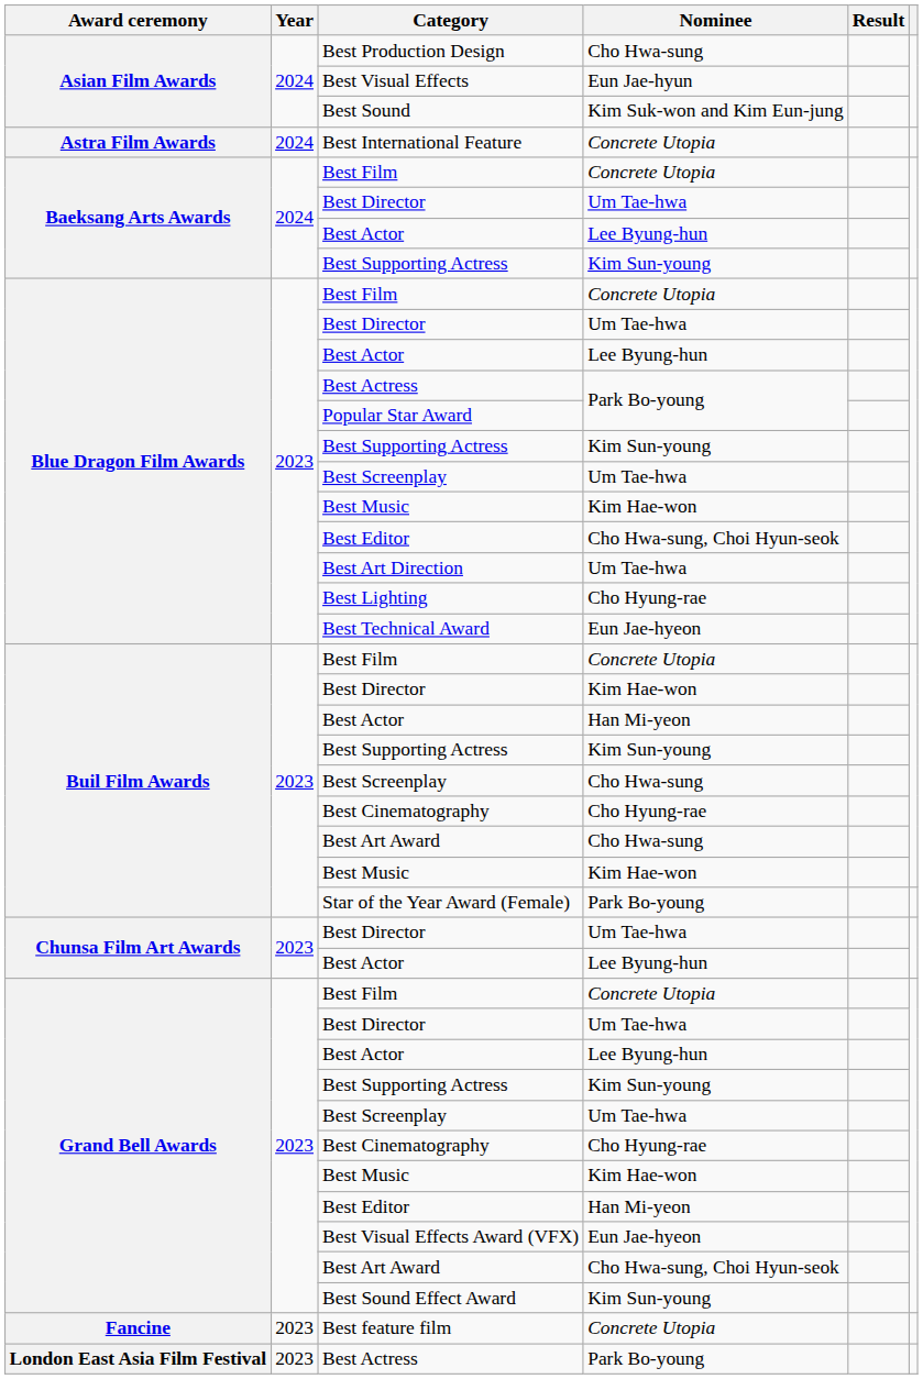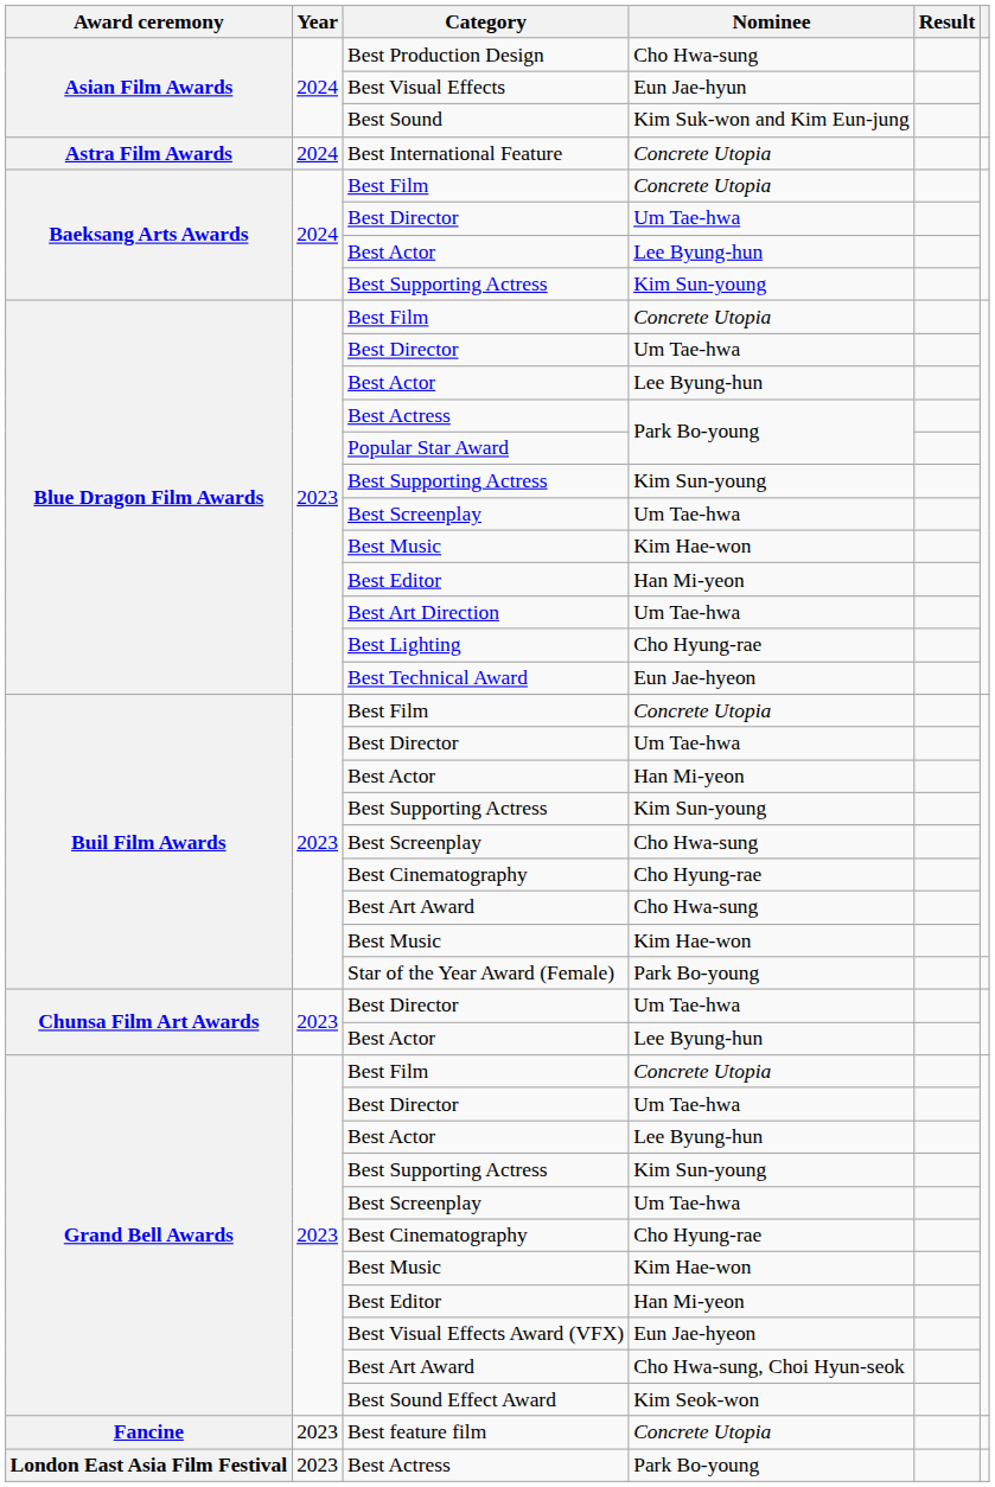 <table class="wikitable plainrowheaders sortable">
 <tr>
 <th scope="col">Award ceremony</th>
 <th scope="col">Year</th>
 <th scope="col">Category</th>
 <th scope="col">Nominee</th>
 <th scope="col">Result</th>
 <th scope="col" class="unsortable"></th>
 </tr>
 <tr>
 <th scope="row" rowspan="3"><a href='#'>Asian Film Awards</a></th>
 <td rowspan="3" style="text-align:center"><a href='#'>2024</a></td>
 <td>Best Production Design</td>
 <td>Cho Hwa-sung</td>
 <td></td>
 <td rowspan="3" style="text-align:center"></td>
 </tr>
 <tr>
 <td>Best Visual Effects</td>
 <td>Eun Jae-hyun</td>
 <td></td>
 </tr>
 <tr>
 <td>Best Sound</td>
 <td>Kim Suk-won and Kim Eun-jung</td>
 <td></td>
 </tr>
 <tr>
 <th scope="row"><a href='#'>Astra Film Awards</a></th>
 <td style="text-align:center"><a href='#'>2024</a></td>
 <td>Best International Feature</td>
 <td><em>Concrete Utopia</em></td>
 <td></td>
 <td style="text-align:center"></td>
 </tr>
 <tr>
 <th scope="row" rowspan="4"><a href='#'>Baeksang Arts Awards</a></th>
 <td rowspan="4" style="text-align:center"><a href='#'>2024</a></td>
 <td><a href='#'>Best Film</a></td>
 <td><em>Concrete Utopia</em></td>
 <td></td>
 <td rowspan="4" style="text-align:center"></td>
 </tr>
 <tr>
 <td><a href='#'>Best Director</a></td>
 <td><a href='#'>Um Tae-hwa</a></td>
 <td></td>
 </tr>
 <tr>
 <td><a href='#'>Best Actor</a></td>
 <td><a href='#'>Lee Byung-hun</a></td>
 <td></td>
 </tr>
 <tr>
 <td><a href='#'>Best Supporting Actress</a></td>
 <td><a href='#'>Kim Sun-young</a></td>
 <td></td>
 </tr>
 <tr>
 <th scope="row" rowspan="12"><a href='#'>Blue Dragon Film Awards</a></th>
 <td rowspan="12" style="text-align:center"><a href='#'>2023</a></td>
 <td><a href='#'>Best Film</a></td>
 <td><em>Concrete Utopia</em></td>
 <td></td>
 <td rowspan="12" style="text-align:center"></td>
 </tr>
 <tr>
 <td><a href='#'>Best Director</a></td>
 <td>Um Tae-hwa</td>
 <td></td>
 </tr>
 <tr>
 <td><a href='#'>Best Actor</a></td>
 <td>Lee Byung-hun</td>
 <td></td>
 </tr>
 <tr>
 <td><a href='#'>Best Actress</a></td>
 <td rowspan="2">Park Bo-young</td>
 <td></td>
 </tr>
 <tr>
 <td><a href='#'>Popular Star Award</a></td>
 <td></td>
 </tr>
 <tr>
 <td><a href='#'>Best Supporting Actress</a></td>
 <td>Kim Sun-young</td>
 <td></td>
 </tr>
 <tr>
 <td><a href='#'>Best Screenplay</a></td>
 <td>Um Tae-hwa</td>
 <td></td>
 </tr>
 <tr>
 <td><a href='#'>Best Music</a></td>
 <td>Kim Hae-won</td>
 <td></td>
 </tr>
 <tr>
 <td><a href='#'>Best Editor</a></td>
-<td>Cho Hwa-sung, Choi Hyun-seok</td>
+<td>Han Mi-yeon</td>
 <td></td>
 </tr>
 <tr>
 <td><a href='#'>Best Art Direction</a></td>
 <td>Um Tae-hwa</td>
 <td></td>
 </tr>
 <tr>
 <td><a href='#'>Best Lighting</a></td>
 <td>Cho Hyung-rae</td>
 <td></td>
 </tr>
 <tr>
 <td><a href='#'>Best Technical Award</a></td>
 <td>Eun Jae-hyeon</td>
 <td></td>
 </tr>
 <tr>
 <th scope="row" rowspan="9"><a href='#'>Buil Film Awards</a></th>
 <td rowspan="9" style="text-align:center"><a href='#'>2023</a></td>
 <td>Best Film</td>
 <td><em>Concrete Utopia</em></td>
 <td></td>
 <td rowspan="8" style="text-align:center"></td>
 </tr>
 <tr>
 <td>Best Director</td>
-<td>Kim Hae-won</td>
+<td>Um Tae-hwa</td>
 <td></td>
 </tr>
 <tr>
 <td>Best Actor</td>
 <td>Han Mi-yeon</td>
 <td></td>
 </tr>
 <tr>
 <td>Best Supporting Actress</td>
 <td>Kim Sun-young</td>
 <td></td>
 </tr>
 <tr>
 <td>Best Screenplay</td>
 <td>Cho Hwa-sung</td>
 <td></td>
 </tr>
 <tr>
 <td>Best Cinematography</td>
 <td>Cho Hyung-rae</td>
 <td></td>
 </tr>
 <tr>
 <td>Best Art Award</td>
 <td>Cho Hwa-sung</td>
 <td></td>
 </tr>
 <tr>
 <td>Best Music</td>
 <td>Kim Hae-won</td>
 <td></td>
 </tr>
 <tr>
 <td>Star of the Year Award (Female)</td>
 <td>Park Bo-young</td>
 <td></td>
 <td style="text-align:center"></td>
 </tr>
 <tr>
 <th scope="row" rowspan="2"><a href='#'>Chunsa Film Art Awards</a></th>
 <td rowspan="2" style="text-align:center"><a href='#'>2023</a></td>
 <td>Best Director</td>
 <td>Um Tae-hwa</td>
 <td></td>
 <td rowspan="2" style="text-align:center"></td>
 </tr>
 <tr>
 <td>Best Actor</td>
 <td>Lee Byung-hun</td>
 <td></td>
 </tr>
 <tr>
 <th scope="row" rowspan="11"><a href='#'>Grand Bell Awards</a></th>
 <td rowspan="11" style="text-align:center"><a href='#'>2023</a></td>
 <td>Best Film</td>
 <td><em>Concrete Utopia</em></td>
 <td></td>
 <td rowspan="11" style="text-align:center"></td>
 </tr>
 <tr>
 <td>Best Director</td>
 <td>Um Tae-hwa</td>
 <td></td>
 </tr>
 <tr>
 <td>Best Actor</td>
 <td>Lee Byung-hun</td>
 <td></td>
 </tr>
 <tr>
 <td>Best Supporting Actress</td>
 <td>Kim Sun-young</td>
 <td></td>
 </tr>
 <tr>
 <td>Best Screenplay</td>
 <td>Um Tae-hwa</td>
 <td></td>
 </tr>
 <tr>
 <td>Best Cinematography</td>
 <td>Cho Hyung-rae</td>
 <td></td>
 </tr>
 <tr>
 <td>Best Music</td>
 <td>Kim Hae-won</td>
 <td></td>
 </tr>
 <tr>
 <td>Best Editor</td>
 <td>Han Mi-yeon</td>
 <td></td>
 </tr>
 <tr>
 <td>Best Visual Effects Award (VFX)</td>
 <td>Eun Jae-hyeon</td>
 <td></td>
 </tr>
 <tr>
 <td>Best Art Award</td>
 <td>Cho Hwa-sung, Choi Hyun-seok</td>
 <td></td>
 </tr>
 <tr>
 <td>Best Sound Effect Award</td>
-<td>Kim Sun-young</td>
+<td>Kim Seok-won</td>
 <td></td>
 </tr>
 <tr>
 <th scope="row"><a href='#'>Fancine</a></th>
 <td style="text-align:center">2023</td>
 <td>Best feature film</td>
 <td><em>Concrete Utopia</em></td>
 <td></td>
 <td style="text-align:center"></td>
 </tr>
 <tr>
 <th scope="row">London East Asia Film Festival</th>
 <td style="text-align:center">2023</td>
 <td>Best Actress</td>
 <td>Park Bo-young</td>
 <td></td>
 <td style="text-align:center"></td>
 </tr>
 </table>
